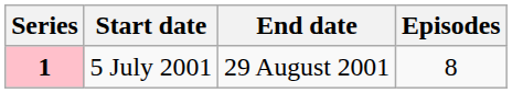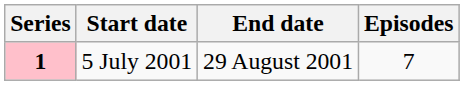 <table class="wikitable" style="text-align:center;">
 <tr>
 <th>Series</th>
 <th>Start date</th>
 <th>End date</th>
 <th>Episodes</th>
 </tr>
 <tr>
 <td style="background: pink;"><strong>1</strong></td>
 <td>5 July 2001</td>
 <td>29 August 2001</td>
-<td>8</td>
+<td>7</td>
 </tr>
 </table>
